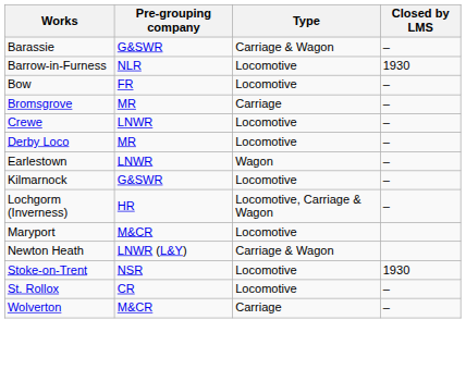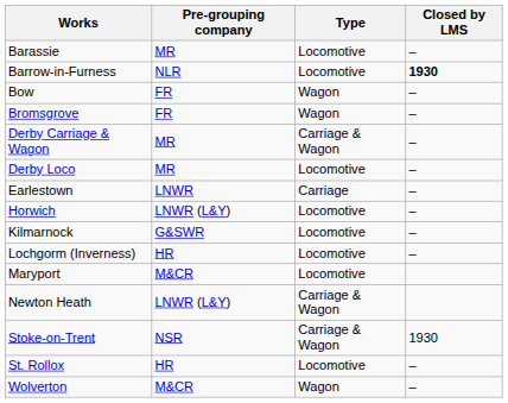 <table class="wikitable">
 <tr>
 <th>Works</th>
 <th>Pre-grouping company</th>
 <th>Type</th>
 <th>Closed by LMS</th>
 </tr>
 <tr>
 <td>Barassie</td>
-<td><a href='#'>G&SWR</a></td>
-<td>Carriage & Wagon</td>
+<td><a href='#'>MR</a></td>
+<td>Locomotive</td>
 <td>–</td>
 </tr>
 <tr>
 <td>Barrow-in-Furness</td>
 <td><a href='#'>NLR</a></td>
 <td>Locomotive</td>
-<td>1930</td>
+<td><strong>1930</strong></td>
 </tr>
 <tr>
 <td>Bow</td>
 <td><a href='#'>FR</a></td>
-<td>Locomotive</td>
+<td>Wagon</td>
 <td>–</td>
 </tr>
 <tr>
 <td><a href='#'>Bromsgrove</a></td>
-<td><a href='#'>MR</a></td>
-<td>Carriage</td>
+<td><a href='#'>FR</a></td>
+<td>Wagon</td>
 <td>–</td>
 </tr>
 <tr>
-<td><a href='#'>Crewe</a></td>
-<td><a href='#'>LNWR</a></td>
-<td>Locomotive</td>
+<td><a href='#'>Derby Carriage & Wagon</a></td>
+<td><a href='#'>MR</a></td>
+<td>Carriage & Wagon</td>
 <td>–</td>
 </tr>
 <tr>
 <td><a href='#'>Derby Loco</a></td>
 <td><a href='#'>MR</a></td>
 <td>Locomotive</td>
 <td>–</td>
 </tr>
 <tr>
 <td>Earlestown</td>
 <td><a href='#'>LNWR</a></td>
-<td>Wagon</td>
+<td>Carriage</td>
+<td>–</td>
+</tr>
+<tr>
+<td><a href='#'>Horwich</a></td>
+<td><a href='#'>LNWR</a> (<a href='#'>L&Y</a>)</td>
+<td>Locomotive</td>
 <td>–</td>
 </tr>
 <tr>
 <td>Kilmarnock</td>
 <td><a href='#'>G&SWR</a></td>
 <td>Locomotive</td>
 <td>–</td>
 </tr>
 <tr>
 <td>Lochgorm (Inverness)</td>
 <td><a href='#'>HR</a></td>
-<td>Locomotive, Carriage & Wagon</td>
+<td>Locomotive</td>
 <td>–</td>
 </tr>
 <tr>
 <td>Maryport</td>
 <td><a href='#'>M&CR</a></td>
 <td>Locomotive</td>
 <td></td>
 </tr>
 <tr>
 <td>Newton Heath</td>
 <td><a href='#'>LNWR</a> (<a href='#'>L&Y</a>)</td>
 <td>Carriage & Wagon</td>
 <td></td>
 </tr>
 <tr>
 <td><a href='#'>Stoke-on-Trent</a></td>
 <td><a href='#'>NSR</a></td>
-<td>Locomotive</td>
+<td>Carriage & Wagon</td>
 <td>1930</td>
 </tr>
 <tr>
 <td><a href='#'>St. Rollox</a></td>
-<td><a href='#'>CR</a></td>
+<td><a href='#'>HR</a></td>
 <td>Locomotive</td>
 <td>–</td>
 </tr>
 <tr>
 <td><a href='#'>Wolverton</a></td>
 <td><a href='#'>M&CR</a></td>
-<td>Carriage</td>
+<td>Wagon</td>
 <td>–</td>
 </tr>
 </table>
